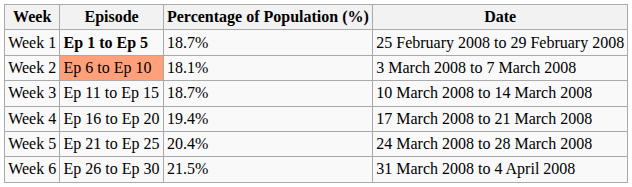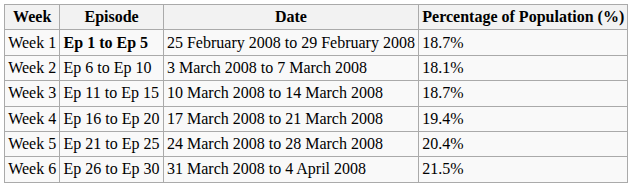 <table class="wikitable">
 <tr>
 <th>Week</th>
 <th>Episode</th>
+<th>Date</th>
 <th>Percentage of Population (%)</th>
-<th>Date</th>
 </tr>
 <tr>
 <td>Week 1</td>
 <td><strong>Ep 1 to Ep 5</strong></td>
+<td>25 February 2008 to 29 February 2008</td>
 <td>18.7%</td>
-<td>25 February 2008 to 29 February 2008</td>
 </tr>
 <tr>
 <td>Week 2</td>
-<td style="background: lightsalmon;">Ep 6 to Ep 10</td>
+<td>Ep 6 to Ep 10</td>
+<td>3 March 2008 to 7 March 2008</td>
 <td>18.1%</td>
-<td>3 March 2008 to 7 March 2008</td>
 </tr>
 <tr>
 <td>Week 3</td>
 <td>Ep 11 to Ep 15</td>
+<td>10 March 2008 to 14 March 2008</td>
 <td>18.7%</td>
-<td>10 March 2008 to 14 March 2008</td>
 </tr>
 <tr>
 <td>Week 4</td>
 <td>Ep 16 to Ep 20</td>
+<td>17 March 2008 to 21 March 2008</td>
 <td>19.4%</td>
-<td>17 March 2008 to 21 March 2008</td>
 </tr>
 <tr>
 <td>Week 5</td>
 <td>Ep 21 to Ep 25</td>
+<td>24 March 2008 to 28 March 2008</td>
 <td>20.4%</td>
-<td>24 March 2008 to 28 March 2008</td>
 </tr>
 <tr>
 <td>Week 6</td>
 <td>Ep 26 to Ep 30</td>
+<td>31 March 2008 to 4 April 2008</td>
 <td>21.5%</td>
-<td>31 March 2008 to 4 April 2008</td>
 </tr>
 </table>
